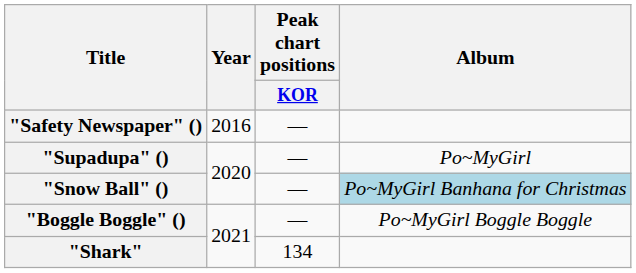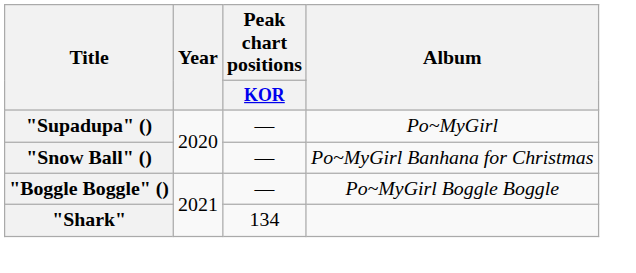 <table class="wikitable plainrowheaders" style="text-align:center">
 <tr>
 <th scope="col" rowspan="2">Title</th>
 <th scope="col" rowspan="2">Year</th>
 <th scope="col" colspan="1">Peak chart<br>positions</th>
 <th scope="col" rowspan="2">Album</th>
 </tr>
 <tr>
 <th scope="col" style="width:3em;font-size:90%;"><a href='#'>KOR</a><br></th>
 </tr>
 <tr>
-<th scope=row>"Safety Newspaper" ()</th>
-<td>2016</td>
-<td>—</td>
-<td></td>
-</tr>
-<tr>
 <th scope=row>"Supadupa" ()</th>
 <td rowspan="2">2020</td>
 <td>—</td>
 <td><em>Po~MyGirl</em></td>
 </tr>
 <tr>
 <th scope=row>"Snow Ball" ()<br></th>
 <td>—</td>
-<td style="background: lightblue;"><em>Po~MyGirl Banhana for Christmas</em></td>
+<td><em>Po~MyGirl Banhana for Christmas</em></td>
 </tr>
 <tr>
 <th scope=row>"Boggle Boggle" ()</th>
 <td rowspan="2">2021</td>
 <td>—</td>
 <td><em>Po~MyGirl Boggle Boggle</em></td>
 </tr>
 <tr>
 <th scope=row>"Shark"</th>
 <td>134</td>
 <td></td>
 </tr>
 </table>
